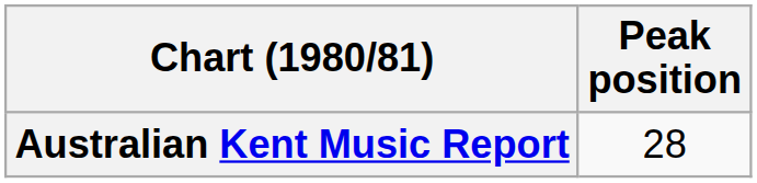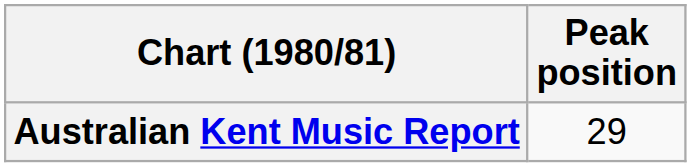 <table class="wikitable sortable plainrowheaders">
 <tr>
 <th scope="col">Chart (1980/81)</th>
 <th scope="col">Peak<br>position</th>
 </tr>
 <tr>
 <th scope="row">Australian <a href='#'>Kent Music Report</a></th>
-<td style="text-align:center;">28</td>
+<td style="text-align:center;">29</td>
 </tr>
 </table>
